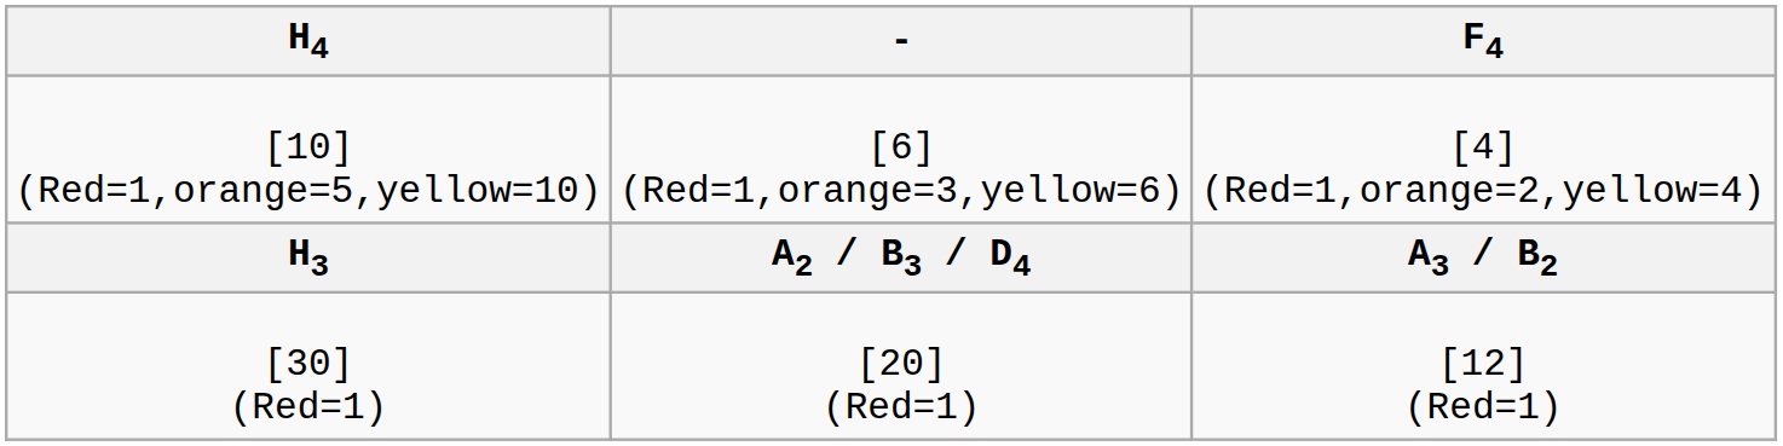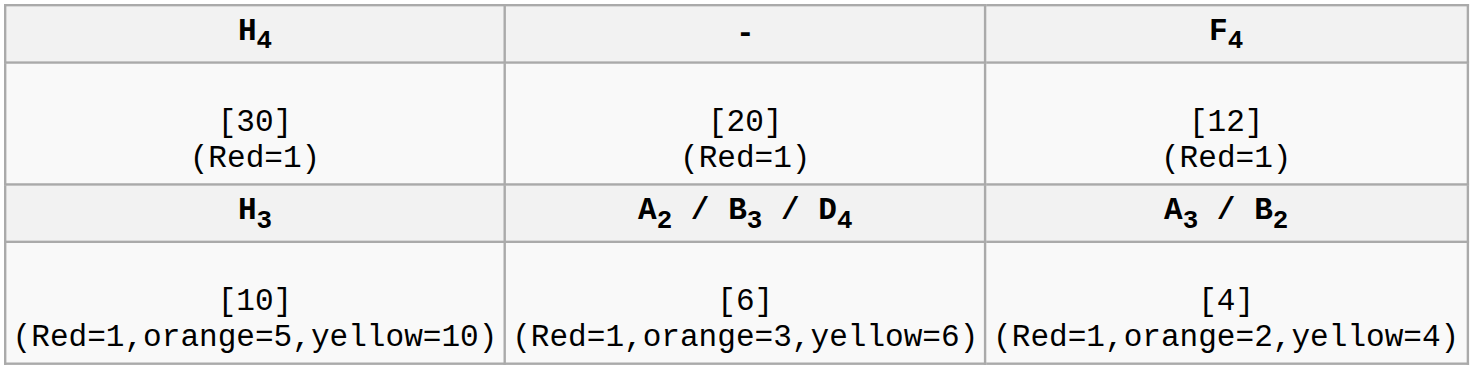 <table class="wikitable" width=600>
 <tr align=center>
 <th>H<sub>4</sub></th>
 <th>-</th>
 <th>F<sub>4</sub></th>
 </tr>
 <tr align=center>
-<td><br>[10]<br>(Red=1,orange=5,yellow=10)</td>
-<td><br>[6]<br>(Red=1,orange=3,yellow=6)</td>
-<td><br>[4]<br>(Red=1,orange=2,yellow=4)</td>
+<td><br>[30]<br>(Red=1)</td>
+<td><br>[20]<br>(Red=1)</td>
+<td><br>[12]<br>(Red=1)</td>
 </tr>
 <tr align=center>
 <th>H<sub>3</sub></th>
 <th>A<sub>2</sub> / B<sub>3</sub> / D<sub>4</sub></th>
 <th>A<sub>3</sub> / B<sub>2</sub></th>
 </tr>
 <tr align=center>
-<td><br>[30]<br>(Red=1)</td>
-<td><br>[20]<br>(Red=1)</td>
-<td><br>[12]<br>(Red=1)</td>
+<td><br>[10]<br>(Red=1,orange=5,yellow=10)</td>
+<td><br>[6]<br>(Red=1,orange=3,yellow=6)</td>
+<td><br>[4]<br>(Red=1,orange=2,yellow=4)</td>
 </tr>
 </table>
